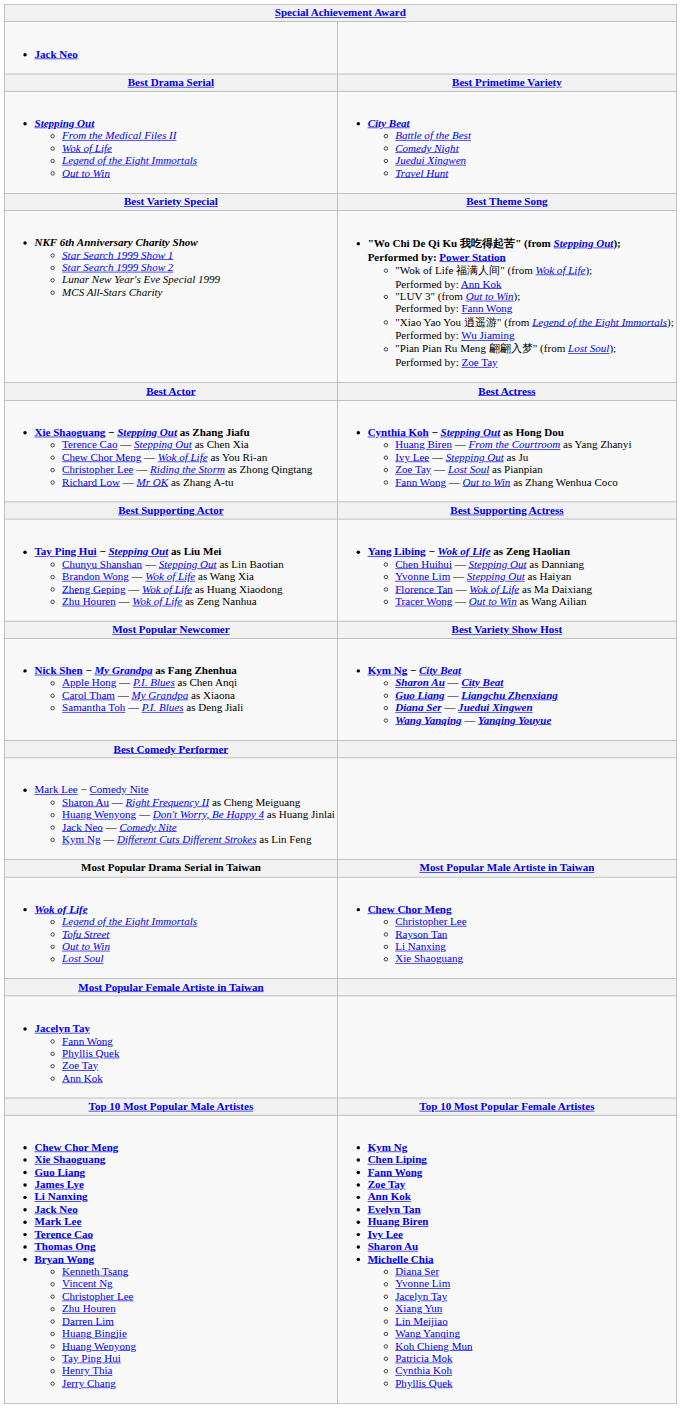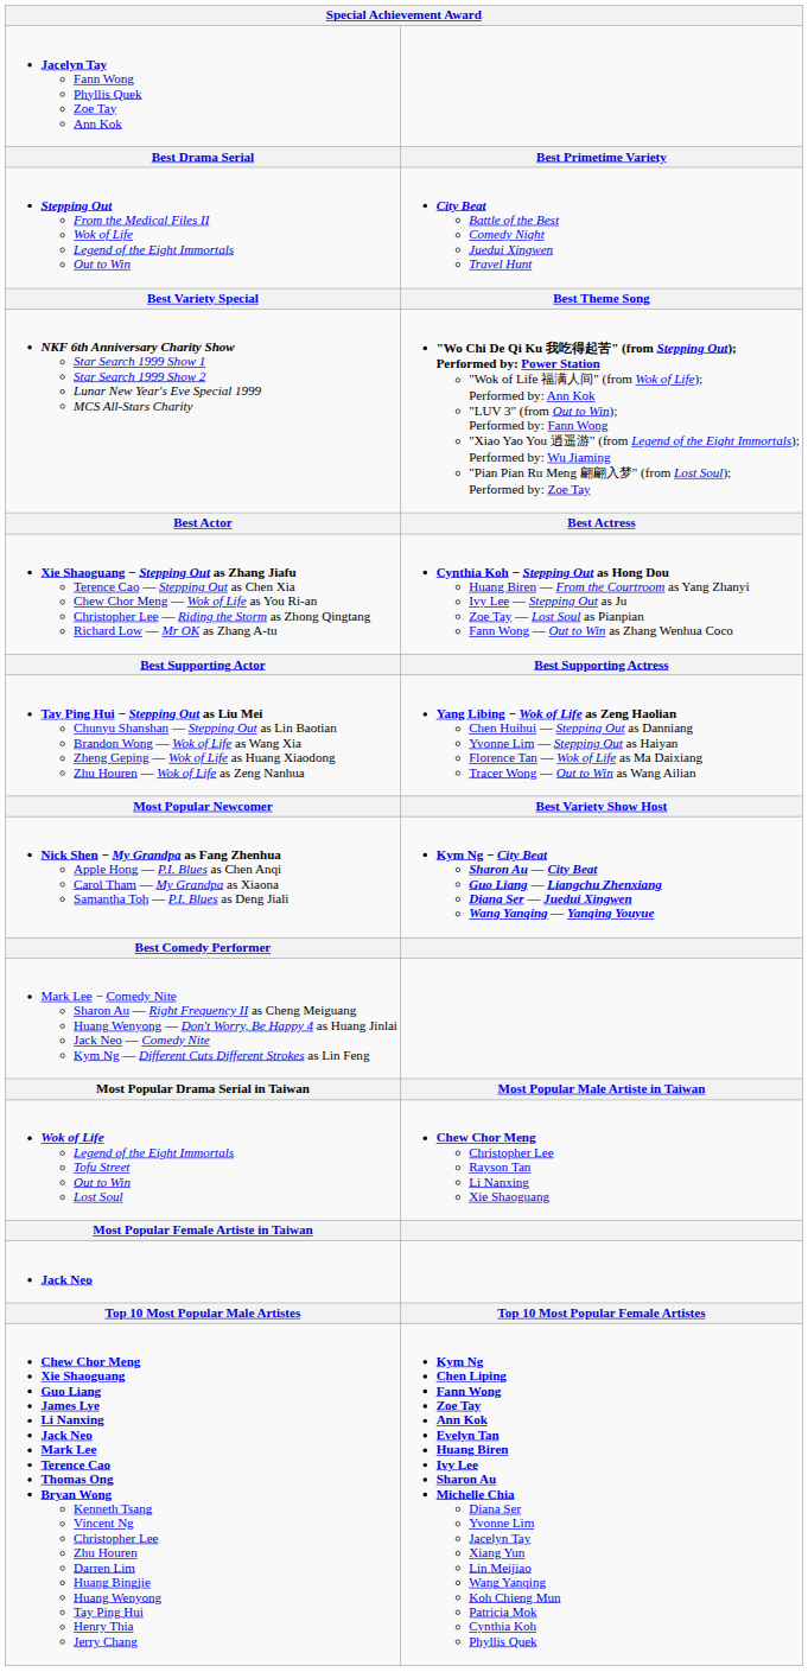 <table class=wikitable style="width=100%">
 <tr>
 <th colspan=2; style="width=50%"><a href='#'>Special Achievement Award</a></th>
 </tr>
 <tr>
-<td valign="top"><br><ul><li><strong><a href='#'>Jack Neo</a></strong></li></ul></td>
+<td valign="top"><br><ul><li><strong><a href='#'>Jacelyn Tay</a></strong><ul><li><a href='#'>Fann Wong</a></li><li><a href='#'>Phyllis Quek</a></li><li><a href='#'>Zoe Tay</a></li><li><a href='#'>Ann Kok</a></li></ul></li></ul></td>
 <td valign="top"></td>
 </tr>
 <tr>
 <th style="width=50%"><a href='#'>Best Drama Serial</a></th>
 <th style="width=50%"><a href='#'>Best Primetime Variety</a></th>
 </tr>
 <tr>
 <td valign="top"><br><ul><li><strong><em><a href='#'>Stepping Out</a></em></strong><ul><li><em><a href='#'>From the Medical Files II</a></em></li><li><em><a href='#'>Wok of Life</a></em></li><li><em><a href='#'>Legend of the Eight Immortals</a></em></li><li><em><a href='#'>Out to Win</a></em></li></ul></li></ul></td>
 <td valign="top"><br><ul><li><strong><em><a href='#'>City Beat</a></em></strong><ul><li><em><a href='#'>Battle of the Best</a></em></li><li><em><a href='#'>Comedy Night</a></em></li><li><em><a href='#'>Juedui Xingwen</a></em></li><li><em><a href='#'>Travel Hunt</a></em></li></ul></li></ul></td>
 </tr>
 <tr>
 <th style="width=50%"><a href='#'>Best Variety Special</a></th>
 <th style="width=50%"><a href='#'>Best Theme Song</a></th>
 </tr>
 <tr>
 <td valign="top"><br><ul><li><strong><em>NKF 6th Anniversary Charity Show</em></strong><ul><li><em><a href='#'>Star Search 1999 Show 1</a></em></li><li><em><a href='#'>Star Search 1999 Show 2</a></em></li><li><em>Lunar New Year's Eve Special 1999</em></li><li><em>MCS All-Stars Charity</em></li></ul></li></ul></td>
 <td valign="top"><br><ul><li><strong>"Wo Chi De Qi Ku 我吃得起苦" (from <em><a href='#'>Stepping Out</a></em>);<br> Performed by: <a href='#'>Power Station</a></strong><ul><li>"Wok of Life 福满人间" (from <em><a href='#'>Wok of Life</a></em>);<br> Performed by: <a href='#'>Ann Kok</a></li><li>"LUV 3" (from <em><a href='#'>Out to Win</a></em>);<br> Performed by: <a href='#'>Fann Wong</a></li><li>"Xiao Yao You 逍遥游" (from <em><a href='#'>Legend of the Eight Immortals</a></em>);<br> Performed by: <a href='#'>Wu Jiaming</a></li><li>"Pian Pian Ru Meng 翩翩入梦" (from <em><a href='#'>Lost Soul</a></em>);<br> Performed by: <a href='#'>Zoe Tay</a></li></ul></li></ul></td>
 </tr>
 <tr>
 <th style="width=50%"><a href='#'>Best Actor</a></th>
 <th style="width=50%"><a href='#'>Best Actress</a></th>
 </tr>
 <tr>
 <td valign="top"><br><ul><li><strong><a href='#'>Xie Shaoguang</a> − <em><a href='#'>Stepping Out</a></em> as Zhang Jiafu</strong><ul><li><a href='#'>Terence Cao</a> — <em><a href='#'>Stepping Out</a></em> as Chen Xia</li><li><a href='#'>Chew Chor Meng</a> — <em><a href='#'>Wok of Life</a></em> as You Ri-an</li><li><a href='#'>Christopher Lee</a> — <em><a href='#'>Riding the Storm</a></em> as Zhong Qingtang</li><li><a href='#'>Richard Low</a> — <em><a href='#'>Mr OK</a></em> as Zhang A-tu</li></ul></li></ul></td>
 <td valign="top"><br><ul><li><strong><a href='#'>Cynthia Koh</a> − <em><a href='#'>Stepping Out</a></em> as Hong Dou</strong><ul><li><a href='#'>Huang Biren</a> — <em><a href='#'>From the Courtroom</a></em> as Yang Zhanyi</li><li><a href='#'>Ivy Lee</a> — <em><a href='#'>Stepping Out</a></em> as Ju</li><li><a href='#'>Zoe Tay</a> — <em><a href='#'>Lost Soul</a></em> as Pianpian</li><li><a href='#'>Fann Wong</a> — <em><a href='#'>Out to Win</a></em> as Zhang Wenhua Coco</li></ul></li></ul></td>
 </tr>
 <tr>
 <th style="width=50%"><a href='#'>Best Supporting Actor</a></th>
 <th style="width=50%"><a href='#'>Best Supporting Actress</a></th>
 </tr>
 <tr>
 <td valign="top"><br><ul><li><strong><a href='#'>Tay Ping Hui</a> − <em><a href='#'>Stepping Out</a></em> as Liu Mei</strong><ul><li><a href='#'>Chunyu Shanshan</a> — <em><a href='#'>Stepping Out</a></em> as Lin Baotian</li><li><a href='#'>Brandon Wong</a> — <em><a href='#'>Wok of Life</a></em> as Wang Xia</li><li><a href='#'>Zheng Geping</a> — <em><a href='#'>Wok of Life</a></em> as Huang Xiaodong</li><li><a href='#'>Zhu Houren</a> — <em><a href='#'>Wok of Life</a></em> as Zeng Nanhua</li></ul></li></ul></td>
 <td valign="top"><br><ul><li><strong><a href='#'>Yang Libing</a> − <em><a href='#'>Wok of Life</a></em> as Zeng Haolian</strong><ul><li><a href='#'>Chen Huihui</a> — <em><a href='#'>Stepping Out</a></em> as Danniang</li><li><a href='#'>Yvonne Lim</a> — <em><a href='#'>Stepping Out</a></em> as Haiyan</li><li><a href='#'>Florence Tan</a> — <em><a href='#'>Wok of Life</a></em> as Ma Daixiang</li><li><a href='#'>Tracer Wong</a> — <em><a href='#'>Out to Win</a></em> as Wang Ailian</li></ul></li></ul></td>
 </tr>
 <tr>
 <th style="width=50%"><a href='#'>Most Popular Newcomer</a></th>
 <th style="width=50%"><a href='#'>Best Variety Show Host</a></th>
 </tr>
 <tr>
 <td valign="top"><br><ul><li><strong><a href='#'>Nick Shen</a> − <em><a href='#'>My Grandpa</a></em> as Fang Zhenhua</strong><ul><li><a href='#'>Apple Hong</a> — <em><a href='#'>P.I. Blues</a></em> as Chen Anqi</li><li><a href='#'>Carol Tham</a> — <em><a href='#'>My Grandpa</a></em> as Xiaona</li><li><a href='#'>Samantha Toh</a> — <em><a href='#'>P.I. Blues</a></em> as Deng Jiali</li></ul></li></ul></td>
 <td valign="top"><br><ul><li><strong><a href='#'>Kym Ng</a> − <em><a href='#'>City Beat</a><strong><em><ul><li><a href='#'>Sharon Au</a> — </em><a href='#'>City Beat</a><em></li><li><a href='#'>Guo Liang</a> — </em><a href='#'>Liangchu Zhenxiang</a><em></li><li><a href='#'>Diana Ser</a> — </em><a href='#'>Juedui Xingwen</a><em></li><li><a href='#'>Wang Yanqing</a> — </em><a href='#'>Yanqing Youyue</a><em></li></ul></li></ul></td>
 </tr>
 <tr>
 <th style="width=50%"><a href='#'>Best Comedy Performer</a></th>
 <th style="width=50%"></th>
 </tr>
 <tr>
 <td valign="top"><br><ul><li></strong><a href='#'>Mark Lee</a> − </em><a href='#'>Comedy Nite</a></em></strong><ul><li><a href='#'>Sharon Au</a> — <em><a href='#'>Right Frequency II</a></em> as Cheng Meiguang</li><li><a href='#'>Huang Wenyong</a> — <em><a href='#'>Don't Worry, Be Happy 4</a></em> as Huang Jinlai</li><li><a href='#'>Jack Neo</a> — <em><a href='#'>Comedy Nite</a></em></li><li><a href='#'>Kym Ng</a> — <em><a href='#'>Different Cuts Different Strokes</a></em> as Lin Feng</li></ul></li></ul></td>
 <td valign="top"></td>
 </tr>
 <tr>
 <th style="width=50%">Most Popular Drama Serial in Taiwan</th>
 <th style="width=50%"><a href='#'>Most Popular Male Artiste in Taiwan</a></th>
 </tr>
 <tr>
 <td valign="top"><br><ul><li><strong><em><a href='#'>Wok of Life</a></em></strong><ul><li><em><a href='#'>Legend of the Eight Immortals</a></em></li><li><em><a href='#'>Tofu Street</a></em></li><li><em><a href='#'>Out to Win</a></em></li><li><em><a href='#'>Lost Soul</a></em></li></ul></li></ul></td>
 <td valign="top"><br><ul><li><strong><a href='#'>Chew Chor Meng</a></strong><ul><li><a href='#'>Christopher Lee</a></li><li><a href='#'>Rayson Tan</a></li><li><a href='#'>Li Nanxing</a></li><li><a href='#'>Xie Shaoguang</a></li></ul></li></ul></td>
 </tr>
 <tr>
 <th style="width=50%"><a href='#'>Most Popular Female Artiste in Taiwan</a></th>
 <th style="width=50%"></th>
 </tr>
 <tr>
-<td valign="top"><br><ul><li><strong><a href='#'>Jacelyn Tay</a></strong><ul><li><a href='#'>Fann Wong</a></li><li><a href='#'>Phyllis Quek</a></li><li><a href='#'>Zoe Tay</a></li><li><a href='#'>Ann Kok</a></li></ul></li></ul></td>
+<td valign="top"><br><ul><li><strong><a href='#'>Jack Neo</a></strong></li></ul></td>
 <td valign="top"></td>
 </tr>
 <tr>
 <th style="width=50%"><a href='#'>Top 10 Most Popular Male Artistes</a></th>
 <th style="width=50%"><a href='#'>Top 10 Most Popular Female Artistes</a></th>
 </tr>
 <tr>
 <td valign="top"><br><ul><li><strong><a href='#'>Chew Chor Meng</a></strong></li><li><strong><a href='#'>Xie Shaoguang</a></strong></li><li><strong><a href='#'>Guo Liang</a></strong></li><li><strong><a href='#'>James Lye</a></strong></li><li><strong><a href='#'>Li Nanxing</a></strong></li><li><strong><a href='#'>Jack Neo</a></strong></li><li><strong><a href='#'>Mark Lee</a></strong></li><li><strong><a href='#'>Terence Cao</a></strong></li><li><strong><a href='#'>Thomas Ong</a></strong></li><li><strong><a href='#'>Bryan Wong</a></strong><ul><li><a href='#'>Kenneth Tsang</a></li><li><a href='#'>Vincent Ng</a></li><li><a href='#'>Christopher Lee</a></li><li><a href='#'>Zhu Houren</a></li><li><a href='#'>Darren Lim</a></li><li><a href='#'>Huang Bingjie</a></li><li><a href='#'>Huang Wenyong</a></li><li><a href='#'>Tay Ping Hui</a></li><li><a href='#'>Henry Thia</a></li><li><a href='#'>Jerry Chang</a></li></ul></li></ul></td>
 <td valign="top"><br><ul><li><strong><a href='#'>Kym Ng</a></strong></li><li><strong><a href='#'>Chen Liping</a></strong></li><li><strong><a href='#'>Fann Wong</a></strong></li><li><strong><a href='#'>Zoe Tay</a></strong></li><li><strong><a href='#'>Ann Kok</a></strong></li><li><strong><a href='#'>Evelyn Tan</a></strong></li><li><strong><a href='#'>Huang Biren</a></strong></li><li><strong><a href='#'>Ivy Lee</a></strong></li><li><strong><a href='#'>Sharon Au</a></strong></li><li><strong><a href='#'>Michelle Chia</a></strong><ul><li><a href='#'>Diana Ser</a></li><li><a href='#'>Yvonne Lim</a></li><li><a href='#'>Jacelyn Tay</a></li><li><a href='#'>Xiang Yun</a></li><li><a href='#'>Lin Meijiao</a></li><li><a href='#'>Wang Yanqing</a></li><li><a href='#'>Koh Chieng Mun</a></li><li><a href='#'>Patricia Mok</a></li><li><a href='#'>Cynthia Koh</a></li><li><a href='#'>Phyllis Quek</a></li></ul></li></ul></td>
 </tr>
 </table>
